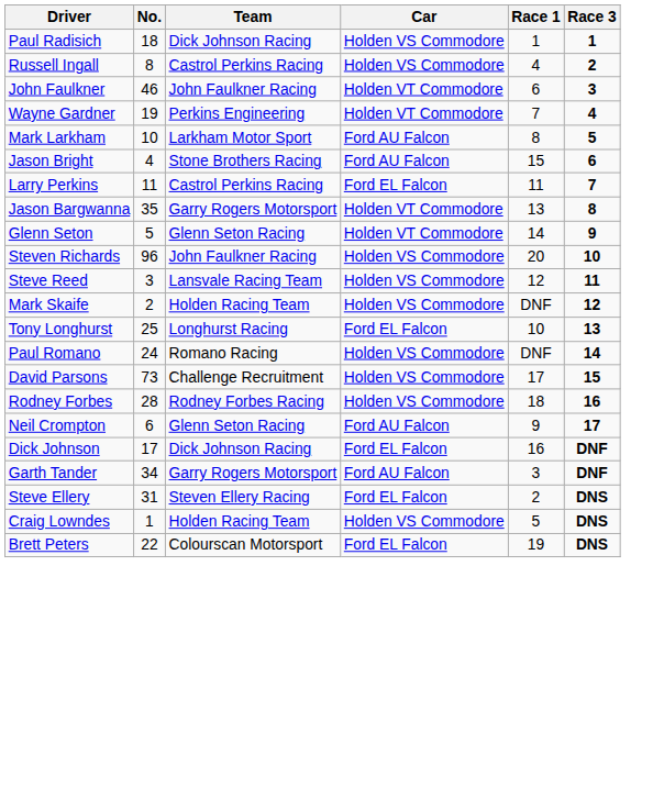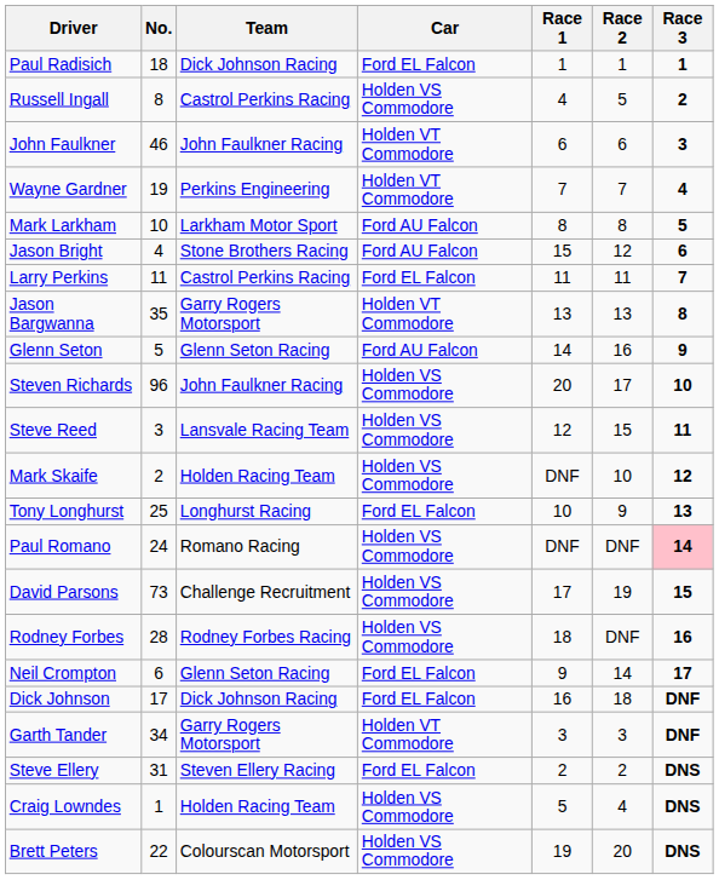 <table class="wikitable" style="font-size: 90%">
 <tr>
 <th>Driver</th>
 <th>No.</th>
 <th>Team</th>
 <th>Car</th>
 <th>Race 1</th>
+<th>Race 2</th>
 <th>Race 3</th>
 </tr>
 <tr>
 <td> <a href='#'>Paul Radisich</a></td>
 <td align="center">18</td>
 <td><a href='#'>Dick Johnson Racing</a></td>
-<td><a href='#'>Holden VS Commodore</a></td>
+<td><a href='#'>Ford EL Falcon</a></td>
+<td align="center">1</td>
 <td align="center">1</td>
 <td align="center"><strong>1</strong></td>
 </tr>
 <tr>
 <td> <a href='#'>Russell Ingall</a></td>
 <td align="center">8</td>
 <td><a href='#'>Castrol Perkins Racing</a></td>
 <td><a href='#'>Holden VS Commodore</a></td>
 <td align="center">4</td>
+<td align="center">5</td>
 <td align="center"><strong>2</strong></td>
 </tr>
 <tr>
 <td> <a href='#'>John Faulkner</a></td>
 <td align="center">46</td>
 <td><a href='#'>John Faulkner Racing</a></td>
 <td><a href='#'>Holden VT Commodore</a></td>
+<td align="center">6</td>
 <td align="center">6</td>
 <td align="center"><strong>3</strong></td>
 </tr>
 <tr>
 <td> <a href='#'>Wayne Gardner</a></td>
 <td align="center">19</td>
 <td><a href='#'>Perkins Engineering</a></td>
 <td><a href='#'>Holden VT Commodore</a></td>
 <td align="center">7</td>
+<td align="center">7</td>
 <td align="center"><strong>4</strong></td>
 </tr>
 <tr>
 <td> <a href='#'>Mark Larkham</a></td>
 <td align="center">10</td>
 <td><a href='#'>Larkham Motor Sport</a></td>
 <td><a href='#'>Ford AU Falcon</a></td>
+<td align="center">8</td>
 <td align="center">8</td>
 <td align="center"><strong>5</strong></td>
 </tr>
 <tr>
 <td> <a href='#'>Jason Bright</a></td>
 <td align="center">4</td>
 <td><a href='#'>Stone Brothers Racing</a></td>
 <td><a href='#'>Ford AU Falcon</a></td>
 <td align="center">15</td>
+<td align="center">12</td>
 <td align="center"><strong>6</strong></td>
 </tr>
 <tr>
 <td> <a href='#'>Larry Perkins</a></td>
 <td align="center">11</td>
 <td><a href='#'>Castrol Perkins Racing</a></td>
 <td><a href='#'>Ford EL Falcon</a></td>
+<td align="center">11</td>
 <td align="center">11</td>
 <td align="center"><strong>7</strong></td>
 </tr>
 <tr>
 <td> <a href='#'>Jason Bargwanna</a></td>
 <td align="center">35</td>
 <td><a href='#'>Garry Rogers Motorsport</a></td>
 <td><a href='#'>Holden VT Commodore</a></td>
 <td align="center">13</td>
+<td align="center">13</td>
 <td align="center"><strong>8</strong></td>
 </tr>
 <tr>
 <td> <a href='#'>Glenn Seton</a></td>
 <td align="center">5</td>
 <td><a href='#'>Glenn Seton Racing</a></td>
-<td><a href='#'>Holden VT Commodore</a></td>
+<td><a href='#'>Ford AU Falcon</a></td>
 <td align="center">14</td>
+<td align="center">16</td>
 <td align="center"><strong>9</strong></td>
 </tr>
 <tr>
 <td> <a href='#'>Steven Richards</a></td>
 <td align="center">96</td>
 <td><a href='#'>John Faulkner Racing</a></td>
 <td><a href='#'>Holden VS Commodore</a></td>
 <td align="center">20</td>
+<td align="center">17</td>
 <td align="center"><strong>10</strong></td>
 </tr>
 <tr>
 <td> <a href='#'>Steve Reed</a></td>
 <td align="center">3</td>
 <td><a href='#'>Lansvale Racing Team</a></td>
 <td><a href='#'>Holden VS Commodore</a></td>
 <td align="center">12</td>
+<td align="center">15</td>
 <td align="center"><strong>11</strong></td>
 </tr>
 <tr>
 <td> <a href='#'>Mark Skaife</a></td>
 <td align="center">2</td>
 <td><a href='#'>Holden Racing Team</a></td>
 <td><a href='#'>Holden VS Commodore</a></td>
 <td align="center">DNF</td>
+<td align="center">10</td>
 <td align="center"><strong>12</strong></td>
 </tr>
 <tr>
 <td> <a href='#'>Tony Longhurst</a></td>
 <td align="center">25</td>
 <td><a href='#'>Longhurst Racing</a></td>
 <td><a href='#'>Ford EL Falcon</a></td>
 <td align="center">10</td>
+<td align="center">9</td>
 <td align="center"><strong>13</strong></td>
 </tr>
 <tr>
 <td> <a href='#'>Paul Romano</a></td>
 <td align="center">24</td>
 <td>Romano Racing</td>
 <td><a href='#'>Holden VS Commodore</a></td>
 <td align="center">DNF</td>
-<td align="center"><strong>14</strong></td>
+<td align="center">DNF</td>
+<td align="center" style="background: pink;"><strong>14</strong></td>
 </tr>
 <tr>
 <td> <a href='#'>David Parsons</a></td>
 <td align="center">73</td>
 <td>Challenge Recruitment</td>
 <td><a href='#'>Holden VS Commodore</a></td>
 <td align="center">17</td>
+<td align="center">19</td>
 <td align="center"><strong>15</strong></td>
 </tr>
 <tr>
 <td> <a href='#'>Rodney Forbes</a></td>
 <td align="center">28</td>
 <td><a href='#'>Rodney Forbes Racing</a></td>
 <td><a href='#'>Holden VS Commodore</a></td>
 <td align="center">18</td>
+<td align="center">DNF</td>
 <td align="center"><strong>16</strong></td>
 </tr>
 <tr>
 <td> <a href='#'>Neil Crompton</a></td>
 <td align="center">6</td>
 <td><a href='#'>Glenn Seton Racing</a></td>
-<td><a href='#'>Ford AU Falcon</a></td>
+<td><a href='#'>Ford EL Falcon</a></td>
 <td align="center">9</td>
+<td align="center">14</td>
 <td align="center"><strong>17</strong></td>
 </tr>
 <tr>
 <td> <a href='#'>Dick Johnson</a></td>
 <td align="center">17</td>
 <td><a href='#'>Dick Johnson Racing</a></td>
 <td><a href='#'>Ford EL Falcon</a></td>
 <td align="center">16</td>
+<td align="center">18</td>
 <td align="center"><strong>DNF</strong></td>
 </tr>
 <tr>
 <td> <a href='#'>Garth Tander</a></td>
 <td align="center">34</td>
 <td><a href='#'>Garry Rogers Motorsport</a></td>
-<td><a href='#'>Ford AU Falcon</a></td>
+<td><a href='#'>Holden VT Commodore</a></td>
+<td align="center">3</td>
 <td align="center">3</td>
 <td align="center"><strong>DNF</strong></td>
 </tr>
 <tr>
 <td> <a href='#'>Steve Ellery</a></td>
 <td align="center">31</td>
 <td><a href='#'>Steven Ellery Racing</a></td>
 <td><a href='#'>Ford EL Falcon</a></td>
 <td align="center">2</td>
+<td align="center">2</td>
 <td align="center"><strong>DNS</strong></td>
 </tr>
 <tr>
 <td> <a href='#'>Craig Lowndes</a></td>
 <td align="center">1</td>
 <td><a href='#'>Holden Racing Team</a></td>
 <td><a href='#'>Holden VS Commodore</a></td>
 <td align="center">5</td>
+<td align="center">4</td>
 <td align="center"><strong>DNS</strong></td>
 </tr>
 <tr>
 <td> <a href='#'>Brett Peters</a></td>
 <td align="center">22</td>
 <td>Colourscan Motorsport</td>
-<td><a href='#'>Ford EL Falcon</a></td>
+<td><a href='#'>Holden VS Commodore</a></td>
 <td align="center">19</td>
+<td align="center">20</td>
 <td align="center"><strong>DNS</strong></td>
 </tr>
 </table>
